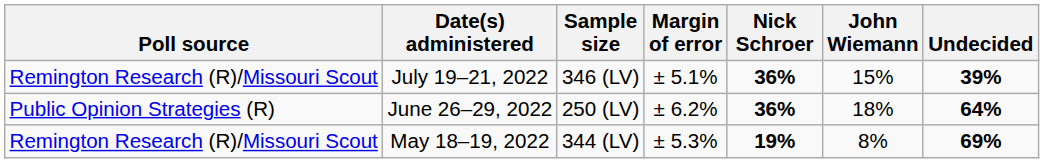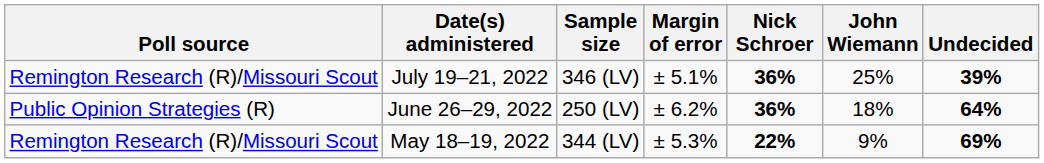 <table class="wikitable" style="font-size:90%;text-align:center;">
 <tr valign="bottom">
 <th>Poll source</th>
 <th>Date(s)<br>administered</th>
 <th>Sample<br>size</th>
 <th>Margin<br>of error</th>
 <th style="width:60px;">Nick<br>Schroer</th>
 <th style="width:60px;">John<br>Wiemann</th>
 <th>Undecided</th>
 </tr>
 <tr>
 <td style="text-align:left;"><a href='#'>Remington Research</a> (R)/<a href='#'>Missouri Scout</a></td>
 <td>July 19–21, 2022</td>
 <td>346 (LV)</td>
 <td>± 5.1%</td>
 <td><strong>36%</strong></td>
-<td>15%</td>
+<td>25%</td>
 <td><strong>39%</strong></td>
 </tr>
 <tr>
 <td style="text-align:left;"><a href='#'>Public Opinion Strategies</a> (R)</td>
 <td>June 26–29, 2022</td>
 <td>250 (LV)</td>
 <td>± 6.2%</td>
 <td><strong>36%</strong></td>
 <td>18%</td>
 <td><strong>64%</strong></td>
 </tr>
 <tr>
 <td style="text-align:left;"><a href='#'>Remington Research</a> (R)/<a href='#'>Missouri Scout</a></td>
 <td>May 18–19, 2022</td>
 <td>344 (LV)</td>
 <td>± 5.3%</td>
-<td><strong>19%</strong></td>
-<td>8%</td>
+<td><strong>22%</strong></td>
+<td>9%</td>
 <td><strong>69%</strong></td>
 </tr>
 </table>
